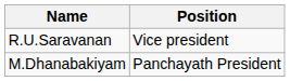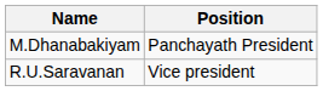 <table class="wikitable sortable mw-collapsible mw-collapsed">
 <tr>
 <th>Name</th>
 <th>Position</th>
 </tr>
 <tr>
+<td>M.Dhanabakiyam</td>
+<td>Panchayath President</td>
+</tr>
+<tr>
 <td>R.U.Saravanan</td>
 <td>Vice president</td>
 </tr>
-<tr>
-<td>M.Dhanabakiyam</td>
-<td>Panchayath President</td>
-</tr>
 </table>
